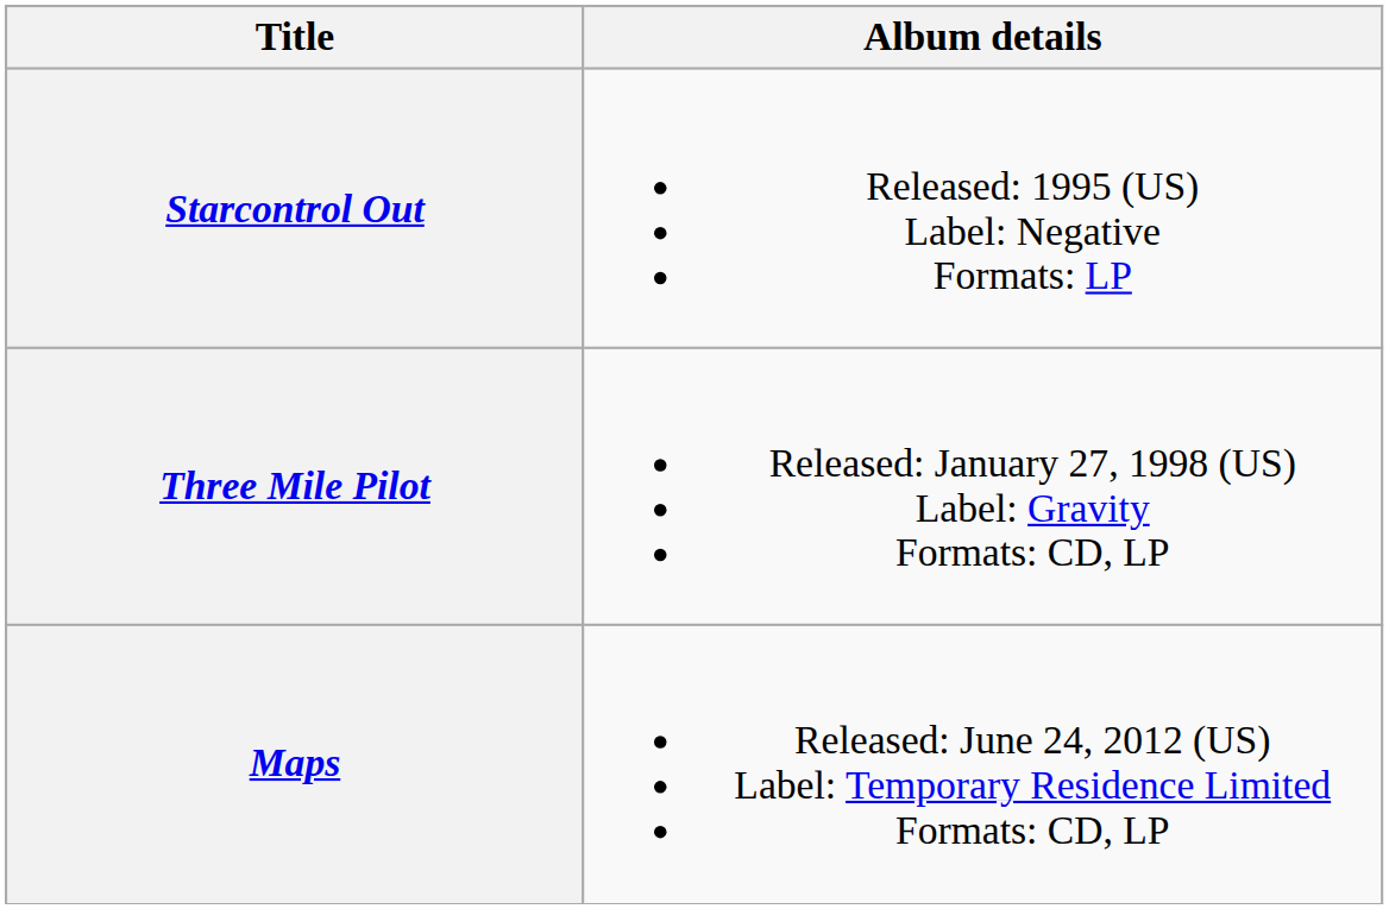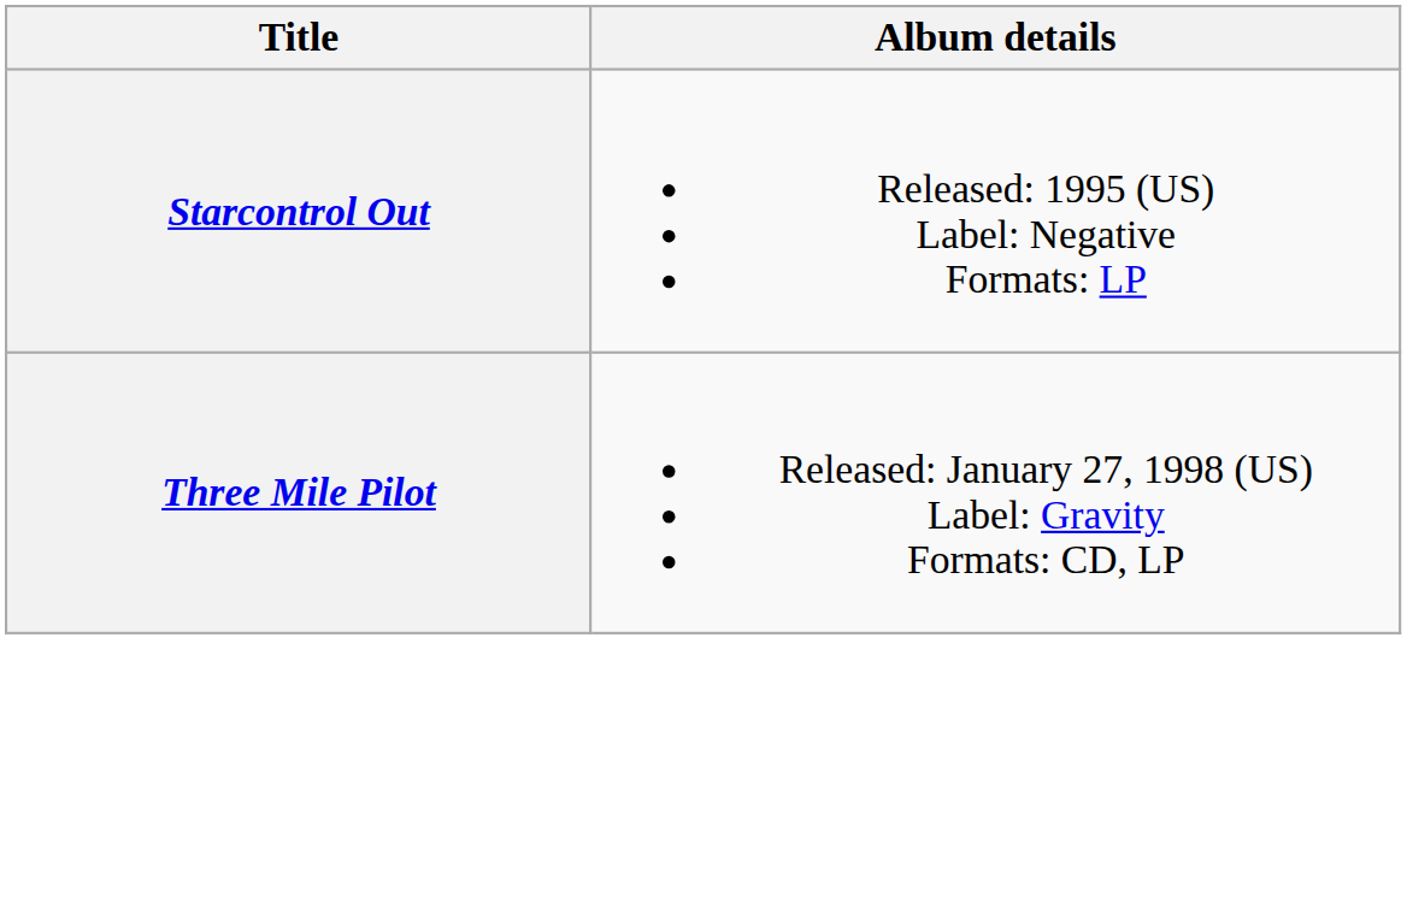 <table class="wikitable plainrowheaders" style="text-align:center;">
 <tr>
 <th scope="col" rowspan="1" style="width:14em;">Title</th>
 <th scope="col" rowspan="1" style="width:19.5em;">Album details</th>
 </tr>
 <tr>
 <th scope="row"><em><a href='#'>Starcontrol Out</a></em></th>
 <td><br><ul><li>Released: 1995 <span>(US)</span></li><li>Label: Negative</li><li>Formats: <a href='#'>LP</a></li></ul></td>
 </tr>
 <tr>
 <th scope="row"><em><a href='#'>Three Mile Pilot</a></em></th>
 <td><br><ul><li>Released: January 27, 1998 <span>(US)</span></li><li>Label: <a href='#'>Gravity</a></li><li>Formats: CD, LP</li></ul></td>
 </tr>
-<tr>
-<th scope="row"><em><a href='#'>Maps</a></em></th>
-<td><br><ul><li>Released: June 24, 2012 <span>(US)</span></li><li>Label: <a href='#'>Temporary Residence Limited</a></li><li>Formats: CD, LP</li></ul></td>
-</tr>
 </table>
